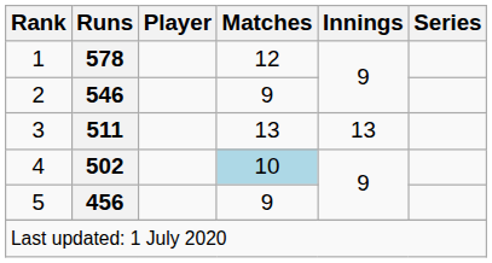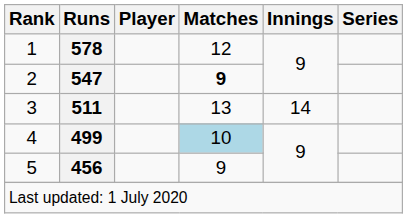 <table class="wikitable plainrowheaders sortable">
 <tr>
 <th scope=col>Rank</th>
 <th scope=col>Runs</th>
 <th scope=col>Player</th>
 <th scope=col>Matches</th>
 <th scope=col>Innings</th>
 <th scope=col>Series</th>
 </tr>
 <tr>
 <td align=center>1</td>
 <th scope=row style="text-align:center;">578</th>
 <td></td>
 <td align=center>12</td>
 <td align=center rowspan=2>9</td>
 <td></td>
 </tr>
 <tr>
 <td align=center>2</td>
-<th scope=row style=text-align:center;>546</th>
+<th scope=row style=text-align:center;>547</th>
 <td></td>
-<td align=center>9</td>
+<td align=center><strong>9</strong></td>
 <td></td>
 </tr>
 <tr>
 <td align=center>3</td>
 <th scope=row style=text-align:center;>511</th>
 <td></td>
 <td align=center>13</td>
-<td align=center>13</td>
+<td align=center>14</td>
 <td></td>
 </tr>
 <tr>
 <td align=center>4</td>
-<th scope=row style=text-align:center;>502</th>
+<th scope=row style=text-align:center;>499</th>
 <td></td>
 <td align=center style="background: lightblue;">10</td>
 <td align=center rowspan=2>9</td>
 <td></td>
 </tr>
 <tr>
 <td align=center>5</td>
 <th scope=row style=text-align:center;>456</th>
 <td></td>
 <td align=center>9</td>
 <td></td>
 </tr>
 <tr>
 </tr>
 <tr class=sortbottom>
 <td colspan=6><small>Last updated: 1 July 2020</small></td>
 </tr>
 </table>
